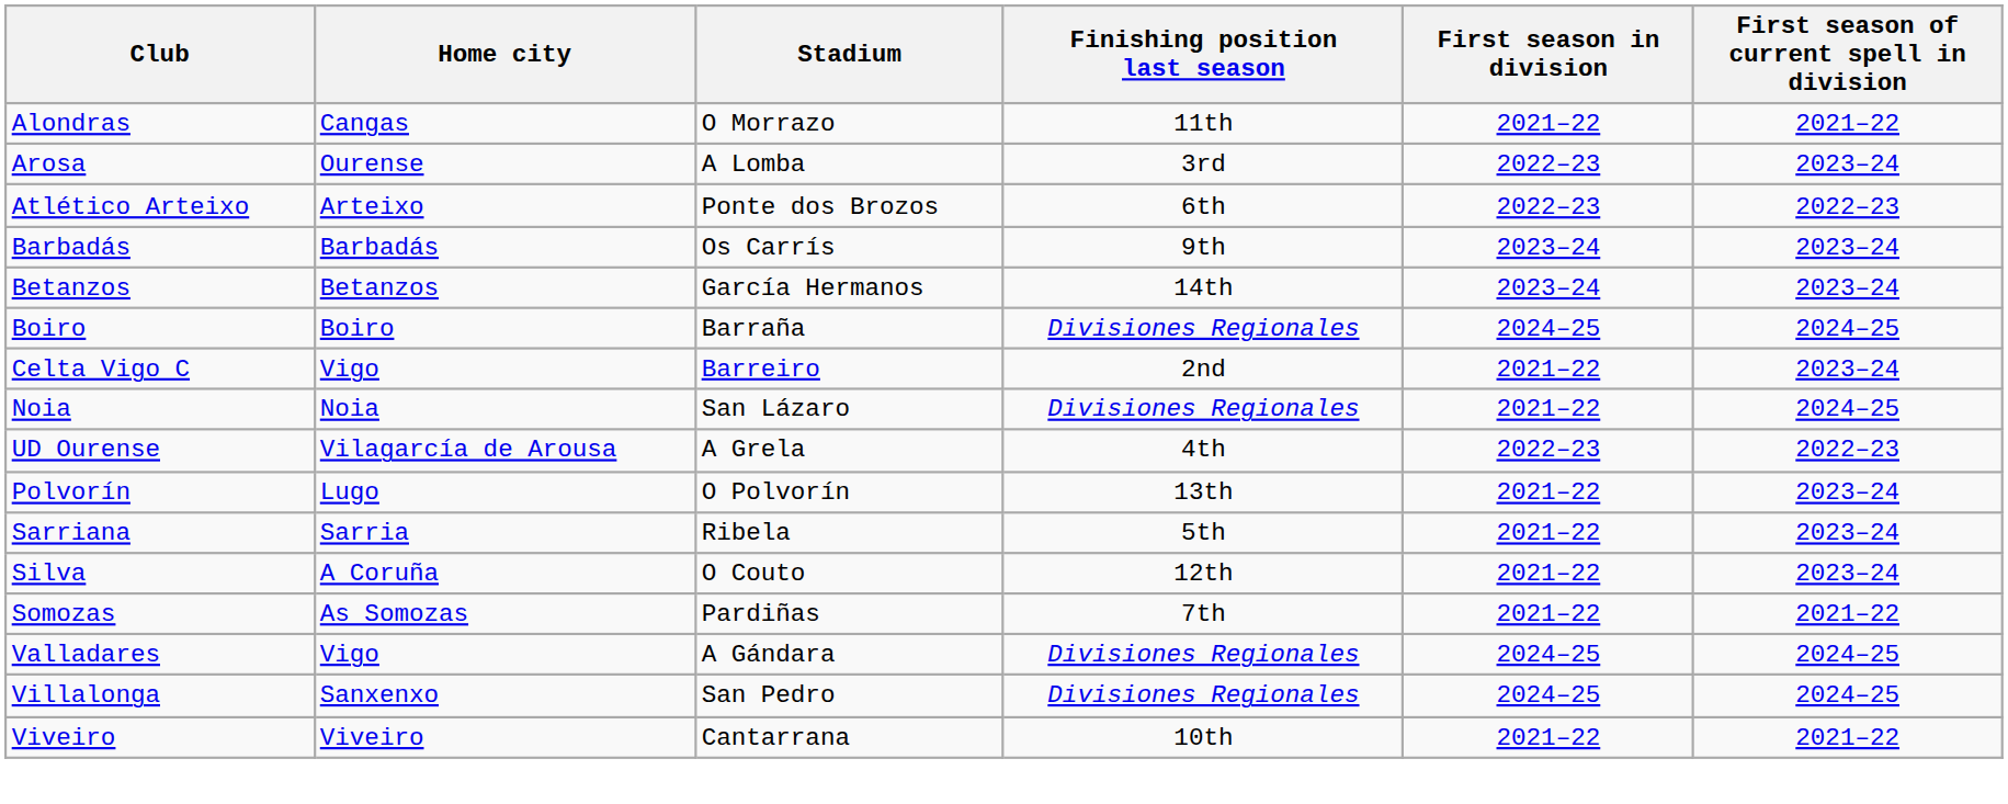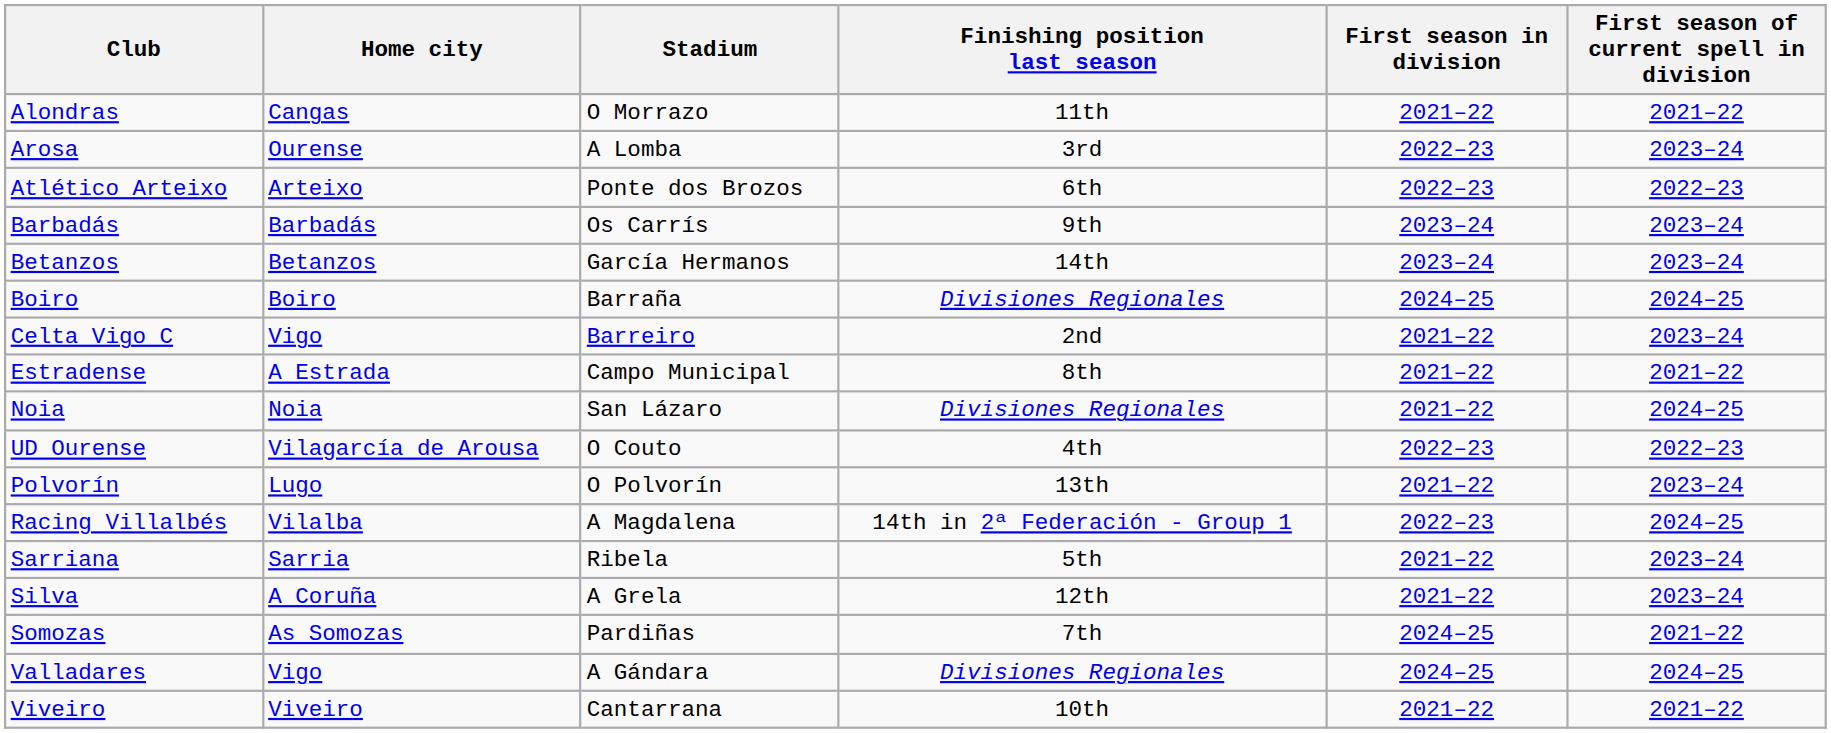 <table class="wikitable sortable" width=95% style="font-size:80%">
 <tr>
 <th>Club</th>
 <th>Home city</th>
 <th>Stadium</th>
 <th>Finishing position<br><a href='#'>last season</a></th>
 <th>First season in<br>division</th>
 <th>First season of<br>current spell in<br> division</th>
 </tr>
 <tr>
 <td style="text-align:left;"><a href='#'>Alondras</a></td>
 <td><a href='#'>Cangas</a></td>
 <td>O Morrazo</td>
 <td align=center>11th</td>
 <td align=center><a href='#'>2021–22</a></td>
 <td align=center><a href='#'>2021–22</a></td>
 </tr>
 <tr>
 <td style="text-align:left;"><a href='#'>Arosa</a></td>
 <td><a href='#'>Ourense</a></td>
 <td>A Lomba</td>
 <td align=center>3rd</td>
 <td align=center><a href='#'>2022–23</a></td>
 <td align=center><a href='#'>2023–24</a></td>
 </tr>
 <tr>
 <td style="text-align:left;"><a href='#'>Atlético Arteixo</a></td>
 <td><a href='#'>Arteixo</a></td>
 <td>Ponte dos Brozos</td>
 <td align=center>6th</td>
 <td align=center><a href='#'>2022–23</a></td>
 <td align=center><a href='#'>2022–23</a></td>
 </tr>
 <tr>
 <td style="text-align:left;"><a href='#'>Barbadás</a></td>
 <td><a href='#'>Barbadás</a></td>
 <td>Os Carrís</td>
 <td align=center>9th</td>
 <td align=center><a href='#'>2023–24</a></td>
 <td align=center><a href='#'>2023–24</a></td>
 </tr>
 <tr>
 <td style="text-align:left;"><a href='#'>Betanzos</a></td>
 <td><a href='#'>Betanzos</a></td>
 <td>García Hermanos</td>
 <td align=center>14th</td>
 <td align=center><a href='#'>2023–24</a></td>
 <td align=center><a href='#'>2023–24</a></td>
 </tr>
 <tr>
 <td style="text-align:left;"><a href='#'>Boiro</a></td>
 <td><a href='#'>Boiro</a></td>
 <td>Barraña</td>
 <td align=center><em><a href='#'>Divisiones Regionales</a></em></td>
 <td align=center><a href='#'>2024–25</a></td>
 <td align=center><a href='#'>2024–25</a></td>
 </tr>
 <tr>
 <td style="text-align:left;"><a href='#'>Celta Vigo C</a></td>
 <td><a href='#'>Vigo</a></td>
 <td><a href='#'>Barreiro</a></td>
 <td align=center>2nd</td>
 <td align=center><a href='#'>2021–22</a></td>
 <td align=center><a href='#'>2023–24</a></td>
 </tr>
 <tr>
+<td style="text-align:left;"><a href='#'>Estradense</a></td>
+<td><a href='#'>A Estrada</a></td>
+<td>Campo Municipal</td>
+<td align=center>8th</td>
+<td align=center><a href='#'>2021–22</a></td>
+<td align=center><a href='#'>2021–22</a></td>
+</tr>
+<tr>
 <td style="text-align:left;"><a href='#'>Noia</a></td>
 <td><a href='#'>Noia</a></td>
 <td>San Lázaro</td>
 <td align=center><em><a href='#'>Divisiones Regionales</a></em></td>
 <td align=center><a href='#'>2021–22</a></td>
 <td align=center><a href='#'>2024–25</a></td>
 </tr>
 <tr>
 <td style="text-align:left;"><a href='#'>UD Ourense</a></td>
 <td><a href='#'>Vilagarcía de Arousa</a></td>
-<td>A Grela</td>
+<td>O Couto</td>
 <td align=center>4th</td>
 <td align=center><a href='#'>2022–23</a></td>
 <td align=center><a href='#'>2022–23</a></td>
 </tr>
 <tr>
 <td style="text-align:left;"><a href='#'>Polvorín</a></td>
 <td><a href='#'>Lugo</a></td>
 <td>O Polvorín</td>
 <td align=center>13th</td>
 <td align=center><a href='#'>2021–22</a></td>
 <td align=center><a href='#'>2023–24</a></td>
 </tr>
 <tr>
+<td style="text-align:left;"><a href='#'>Racing Villalbés</a></td>
+<td><a href='#'>Vilalba</a></td>
+<td>A Magdalena</td>
+<td align=center>14th in <a href='#'>2ª Federación - Group 1</a></td>
+<td align=center><a href='#'>2022–23</a></td>
+<td align=center><a href='#'>2024–25</a></td>
+</tr>
+<tr>
 <td style="text-align:left;"><a href='#'>Sarriana</a></td>
 <td><a href='#'>Sarria</a></td>
 <td>Ribela</td>
 <td align=center>5th</td>
 <td align=center><a href='#'>2021–22</a></td>
 <td align=center><a href='#'>2023–24</a></td>
 </tr>
 <tr>
 <td style="text-align:left;"><a href='#'>Silva</a></td>
 <td><a href='#'>A Coruña</a></td>
-<td>O Couto</td>
+<td>A Grela</td>
 <td align=center>12th</td>
 <td align=center><a href='#'>2021–22</a></td>
 <td align=center><a href='#'>2023–24</a></td>
 </tr>
 <tr>
 <td style="text-align:left;"><a href='#'>Somozas</a></td>
 <td><a href='#'>As Somozas</a></td>
 <td>Pardiñas</td>
 <td align=center>7th</td>
-<td align=center><a href='#'>2021–22</a></td>
+<td align=center><a href='#'>2024–25</a></td>
 <td align=center><a href='#'>2021–22</a></td>
 </tr>
 <tr>
 <td style="text-align:left;"><a href='#'>Valladares</a></td>
 <td><a href='#'>Vigo</a></td>
 <td>A Gándara</td>
-<td align=center><em><a href='#'>Divisiones Regionales</a></em></td>
-<td align=center><a href='#'>2024–25</a></td>
-<td align=center><a href='#'>2024–25</a></td>
-</tr>
-<tr>
-<td style="text-align:left;"><a href='#'>Villalonga</a></td>
-<td><a href='#'>Sanxenxo</a></td>
-<td>San Pedro</td>
 <td align=center><em><a href='#'>Divisiones Regionales</a></em></td>
 <td align=center><a href='#'>2024–25</a></td>
 <td align=center><a href='#'>2024–25</a></td>
 </tr>
 <tr>
 <td style="text-align:left;"><a href='#'>Viveiro</a></td>
 <td><a href='#'>Viveiro</a></td>
 <td>Cantarrana</td>
 <td align=center>10th</td>
 <td align=center><a href='#'>2021–22</a></td>
 <td align=center><a href='#'>2021–22</a></td>
 </tr>
 </table>
